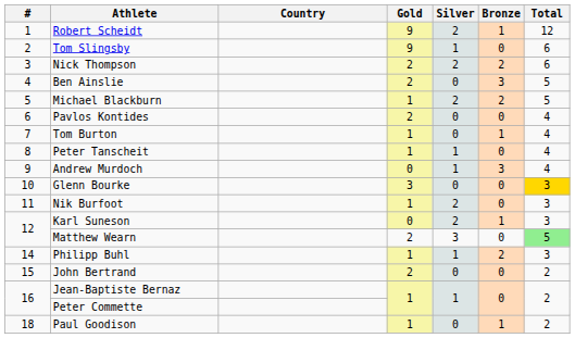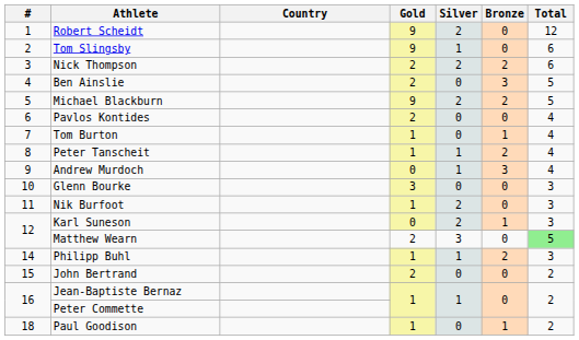 <table class=wikitable>
 <tr>
 <th width=50>#</th>
 <th width=200>Athlete</th>
 <th width=200>Country</th>
 <th width=50>Gold</th>
 <th width=50>Silver</th>
 <th width=50>Bronze</th>
 <th width=50>Total</th>
 </tr>
 <tr style="text-align:center; vertical-align:top;">
 <td>1</td>
 <td style="text-align:left;"><a href='#'>Robert Scheidt</a></td>
 <td style="text-align:left;"></td>
 <td style="background:#F7F6A8;">9</td>
 <td style="background:#DCE5E5;">2</td>
-<td style="background:#FFDAB9;">1</td>
+<td style="background:#FFDAB9;">0</td>
 <td>12</td>
 </tr>
 <tr style="text-align:center; vertical-align:top;">
 <td>2</td>
 <td style="text-align:left;"><a href='#'>Tom Slingsby</a></td>
 <td style="text-align:left;"></td>
 <td style="background:#F7F6A8;">9</td>
 <td style="background:#DCE5E5;">1</td>
 <td style="background:#FFDAB9;">0</td>
 <td>6</td>
 </tr>
 <tr style="text-align:center; vertical-align:top;">
 <td>3</td>
 <td style="text-align:left;">Nick Thompson</td>
 <td style="text-align:left;"></td>
 <td style="background:#F7F6A8;">2</td>
 <td style="background:#DCE5E5;">2</td>
 <td style="background:#FFDAB9;">2</td>
 <td>6</td>
 </tr>
 <tr style="text-align:center; vertical-align:top;">
 <td>4</td>
 <td style="text-align:left;">Ben Ainslie</td>
 <td style="text-align:left;"></td>
 <td style="background:#F7F6A8;">2</td>
 <td style="background:#DCE5E5;">0</td>
 <td style="background:#FFDAB9;">3</td>
 <td>5</td>
 </tr>
 <tr style="text-align:center; vertical-align:top;">
 <td>5</td>
 <td style="text-align:left;">Michael Blackburn</td>
 <td style="text-align:left;"></td>
-<td style="background:#F7F6A8;">1</td>
+<td style="background:#F7F6A8;">9</td>
 <td style="background:#DCE5E5;">2</td>
 <td style="background:#FFDAB9;">2</td>
 <td>5</td>
 </tr>
 <tr style="text-align:center; vertical-align:top;">
 <td>6</td>
 <td style="text-align:left;">Pavlos Kontides</td>
 <td style="text-align:left;"></td>
 <td style="background:#F7F6A8;">2</td>
 <td style="background:#DCE5E5;">0</td>
 <td style="background:#FFDAB9;">0</td>
 <td>4</td>
 </tr>
 <tr style="text-align:center; vertical-align:top;">
 <td>7</td>
 <td style="text-align:left;">Tom Burton</td>
 <td style="text-align:left;"></td>
 <td style="background:#F7F6A8;">1</td>
 <td style="background:#DCE5E5;">0</td>
 <td style="background:#FFDAB9;">1</td>
 <td>4</td>
 </tr>
 <tr style="text-align:center; vertical-align:top;">
 <td>8</td>
 <td style="text-align:left;">Peter Tanscheit</td>
 <td style="text-align:left;"></td>
 <td style="background:#F7F6A8;">1</td>
 <td style="background:#DCE5E5;">1</td>
-<td style="background:#FFDAB9;">0</td>
+<td style="background:#FFDAB9;">2</td>
 <td>4</td>
 </tr>
 <tr style="text-align:center; vertical-align:top;">
 <td>9</td>
 <td style="text-align:left;">Andrew Murdoch</td>
 <td style="text-align:left;"></td>
 <td style="background:#F7F6A8;">0</td>
 <td style="background:#DCE5E5;">1</td>
 <td style="background:#FFDAB9;">3</td>
 <td>4</td>
 </tr>
 <tr style="text-align:center; vertical-align:top;">
 <td>10</td>
 <td style="text-align:left;">Glenn Bourke</td>
 <td style="text-align:left;"></td>
 <td style="background:#F7F6A8;">3</td>
 <td style="background:#DCE5E5;">0</td>
 <td style="background:#FFDAB9;">0</td>
-<td style="background: gold;">3</td>
+<td>3</td>
 </tr>
 <tr style="text-align:center; vertical-align:top;">
 <td>11</td>
 <td style="text-align:left;">Nik Burfoot</td>
 <td style="text-align:left;"></td>
 <td style="background:#F7F6A8;">1</td>
 <td style="background:#DCE5E5;">2</td>
 <td style="background:#FFDAB9;">0</td>
 <td>3</td>
 </tr>
 <tr style="text-align:center;">
 <td rowspan=2>12</td>
 <td style="text-align:left;">Karl Suneson</td>
 <td style="text-align:left;"></td>
 <td style="background:#F7F6A8;">0</td>
 <td style="background:#DCE5E5;">2</td>
 <td style="background:#FFDAB9;">1</td>
 <td>3</td>
 </tr>
 <tr style="text-align:center; vertical-align:top;">
 <td style="text-align:left;">Matthew Wearn</td>
 <td style="text-align:left;"></td>
 <td>2</td>
 <td>3</td>
 <td>0</td>
 <td style="background: lightgreen;">5</td>
 </tr>
 <tr style="text-align:center; vertical-align:top;">
 <td>14</td>
 <td style="text-align:left;">Philipp Buhl</td>
 <td style="text-align:left;"></td>
 <td style="background:#F7F6A8;">1</td>
 <td style="background:#DCE5E5;">1</td>
 <td style="background:#FFDAB9;">2</td>
 <td>3</td>
 </tr>
 <tr style="text-align:center; vertical-align:top;">
 <td>15</td>
 <td style="text-align:left;">John Bertrand</td>
 <td style="text-align:left;"></td>
 <td style="background:#F7F6A8;">2</td>
 <td style="background:#DCE5E5;">0</td>
 <td style="background:#FFDAB9;">0</td>
 <td>2</td>
 </tr>
 <tr style="text-align:center;">
 <td rowspan=2>16</td>
 <td style="text-align:left;">Jean-Baptiste Bernaz</td>
 <td style="text-align:left;"></td>
 <td rowspan=2 style="background:#F7F6A8;">1</td>
 <td rowspan=2 style="background:#DCE5E5;">1</td>
 <td rowspan=2 style="background:#FFDAB9;">0</td>
 <td rowspan=2>2</td>
 </tr>
 <tr style="text-align:center; vertical-align:top;">
 <td style="text-align:left;">Peter Commette</td>
 <td style="text-align:left;"></td>
 </tr>
 <tr style="text-align:center; vertical-align:top;">
 <td>18</td>
 <td style="text-align:left;">Paul Goodison</td>
 <td style="text-align:left;"></td>
 <td style="background:#F7F6A8;">1</td>
 <td style="background:#DCE5E5;">0</td>
 <td style="background:#FFDAB9;">1</td>
 <td>2</td>
 </tr>
 </table>
